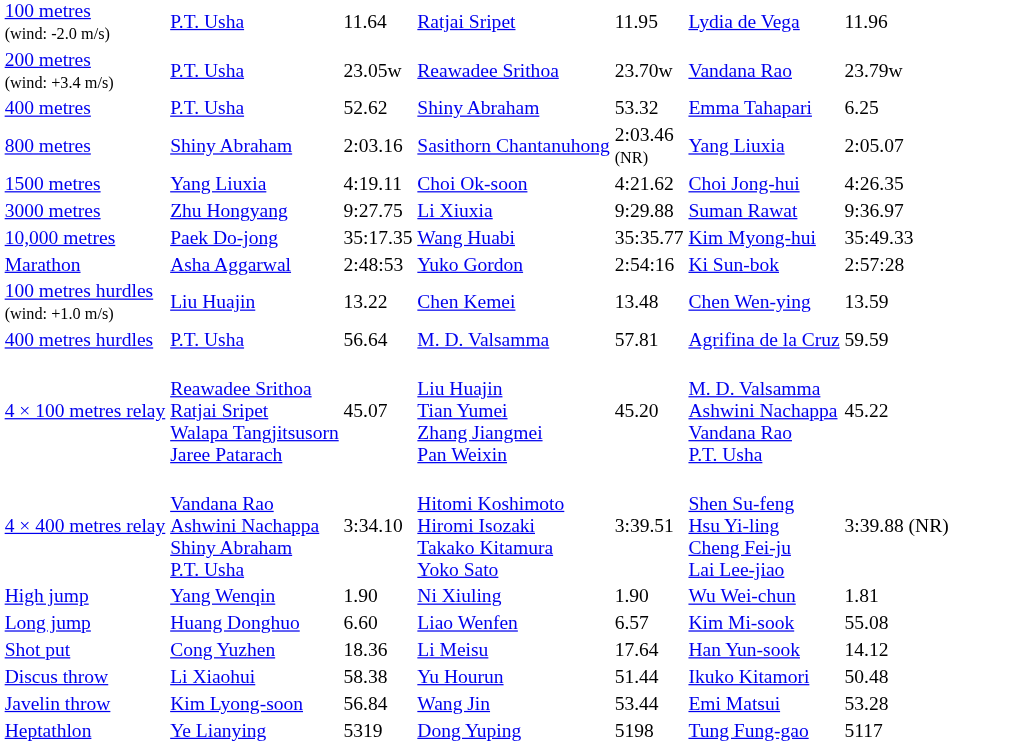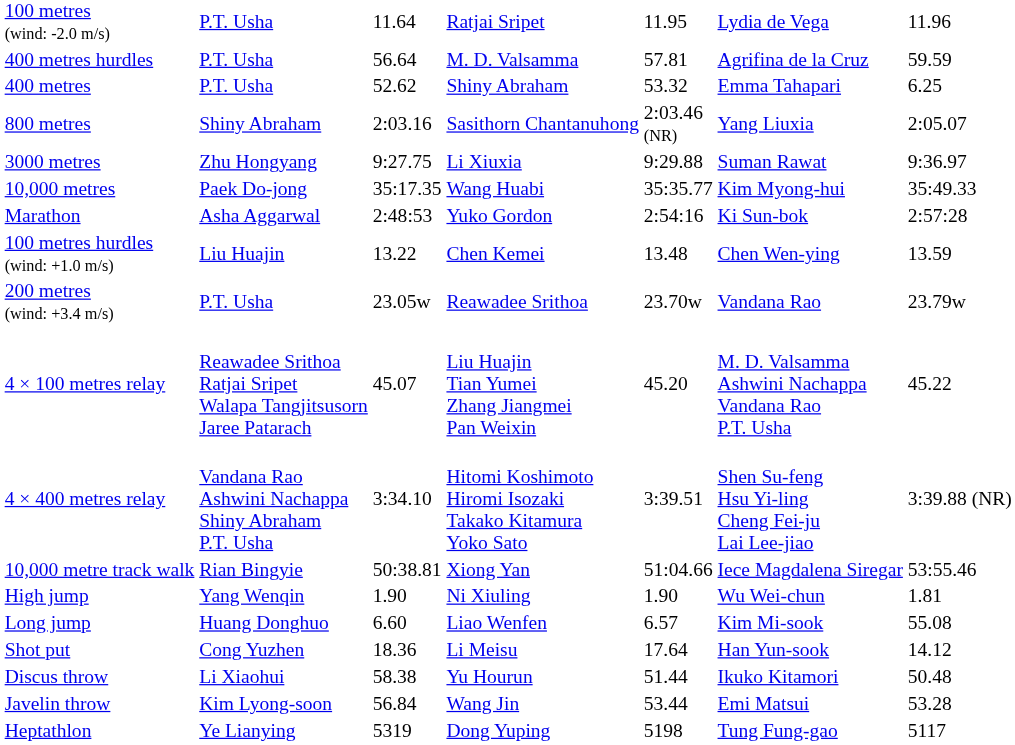 <table>
 <tr>
 <td><a href='#'>100 metres</a><br><small>(wind: -2.0 m/s)</small></td>
 <td><a href='#'>P.T. Usha</a><br> </td>
 <td>11.64</td>
 <td><a href='#'>Ratjai Sripet</a><br> </td>
 <td>11.95</td>
 <td><a href='#'>Lydia de Vega</a><br> </td>
 <td>11.96</td>
 </tr>
 <tr>
-<td><a href='#'>200 metres</a><br><small>(wind: +3.4 m/s)</small></td>
+<td><a href='#'>400 metres hurdles</a></td>
 <td><a href='#'>P.T. Usha</a><br> </td>
-<td>23.05w</td>
-<td><a href='#'>Reawadee Srithoa</a><br> </td>
-<td>23.70w</td>
-<td><a href='#'>Vandana Rao</a><br> </td>
-<td>23.79w</td>
+<td>56.64</td>
+<td><a href='#'>M. D. Valsamma</a><br> </td>
+<td>57.81</td>
+<td><a href='#'>Agrifina de la Cruz</a><br> </td>
+<td>59.59</td>
 </tr>
 <tr>
 <td><a href='#'>400 metres</a></td>
 <td><a href='#'>P.T. Usha</a><br> </td>
 <td>52.62</td>
 <td><a href='#'>Shiny Abraham</a><br> </td>
 <td>53.32</td>
 <td><a href='#'>Emma Tahapari</a><br> </td>
 <td>6.25</td>
 </tr>
 <tr>
 <td><a href='#'>800 metres</a></td>
 <td><a href='#'>Shiny Abraham</a><br> </td>
 <td>2:03.16</td>
 <td><a href='#'>Sasithorn Chantanuhong</a><br> </td>
 <td>2:03.46<br> <small>(NR)</small></td>
 <td><a href='#'>Yang Liuxia</a><br> </td>
 <td>2:05.07</td>
-</tr>
-<tr>
-<td><a href='#'>1500 metres</a></td>
-<td><a href='#'>Yang Liuxia</a><br> </td>
-<td>4:19.11</td>
-<td><a href='#'>Choi Ok-soon</a><br> </td>
-<td>4:21.62</td>
-<td><a href='#'>Choi Jong-hui</a><br> </td>
-<td>4:26.35</td>
 </tr>
 <tr>
 <td><a href='#'>3000 metres</a></td>
 <td><a href='#'>Zhu Hongyang</a><br> </td>
 <td>9:27.75</td>
 <td><a href='#'>Li Xiuxia</a><br> </td>
 <td>9:29.88</td>
 <td><a href='#'>Suman Rawat</a><br> </td>
 <td>9:36.97</td>
 </tr>
 <tr>
 <td><a href='#'>10,000 metres</a></td>
 <td><a href='#'>Paek Do-jong</a><br> </td>
 <td>35:17.35</td>
 <td><a href='#'>Wang Huabi</a><br> </td>
 <td>35:35.77</td>
 <td><a href='#'>Kim Myong-hui</a><br> </td>
 <td>35:49.33</td>
 </tr>
 <tr>
 <td><a href='#'>Marathon</a></td>
 <td><a href='#'>Asha Aggarwal</a><br> </td>
 <td>2:48:53</td>
 <td><a href='#'>Yuko Gordon</a><br> </td>
 <td>2:54:16</td>
 <td><a href='#'>Ki Sun-bok</a><br> </td>
 <td>2:57:28</td>
 </tr>
 <tr>
 <td><a href='#'>100 metres hurdles</a><br><small>(wind: +1.0 m/s)</small></td>
 <td><a href='#'>Liu Huajin</a><br> </td>
 <td>13.22</td>
 <td><a href='#'>Chen Kemei</a><br> </td>
 <td>13.48</td>
 <td><a href='#'>Chen Wen-ying</a><br> </td>
 <td>13.59</td>
 </tr>
 <tr>
-<td><a href='#'>400 metres hurdles</a></td>
+<td><a href='#'>200 metres</a><br><small>(wind: +3.4 m/s)</small></td>
 <td><a href='#'>P.T. Usha</a><br> </td>
-<td>56.64</td>
-<td><a href='#'>M. D. Valsamma</a><br> </td>
-<td>57.81</td>
-<td><a href='#'>Agrifina de la Cruz</a><br> </td>
-<td>59.59</td>
+<td>23.05w</td>
+<td><a href='#'>Reawadee Srithoa</a><br> </td>
+<td>23.70w</td>
+<td><a href='#'>Vandana Rao</a><br> </td>
+<td>23.79w</td>
 </tr>
 <tr>
 <td><a href='#'>4 × 100 metres relay</a></td>
 <td><br><a href='#'>Reawadee Srithoa</a><br><a href='#'>Ratjai Sripet</a><br><a href='#'>Walapa Tangjitsusorn</a><br><a href='#'>Jaree Patarach</a></td>
 <td>45.07</td>
 <td><br><a href='#'>Liu Huajin</a><br><a href='#'>Tian Yumei</a><br><a href='#'>Zhang Jiangmei</a><br><a href='#'>Pan Weixin</a></td>
 <td>45.20</td>
 <td><br><a href='#'>M. D. Valsamma</a><br><a href='#'>Ashwini Nachappa</a><br><a href='#'>Vandana Rao</a><br><a href='#'>P.T. Usha</a></td>
 <td>45.22</td>
 </tr>
 <tr>
 <td><a href='#'>4 × 400 metres relay</a></td>
 <td><br><a href='#'>Vandana Rao</a><br><a href='#'>Ashwini Nachappa</a><br><a href='#'>Shiny Abraham</a><br><a href='#'>P.T. Usha</a></td>
 <td>3:34.10</td>
 <td><br><a href='#'>Hitomi Koshimoto</a><br><a href='#'>Hiromi Isozaki</a><br><a href='#'>Takako Kitamura</a><br><a href='#'>Yoko Sato</a></td>
 <td>3:39.51</td>
 <td><br><a href='#'>Shen Su-feng</a><br><a href='#'>Hsu Yi-ling</a><br><a href='#'>Cheng Fei-ju</a><br><a href='#'>Lai Lee-jiao</a></td>
 <td>3:39.88 (NR)</td>
+</tr>
+<tr>
+<td><a href='#'>10,000 metre track walk</a></td>
+<td><a href='#'>Rian Bingyie</a><br> </td>
+<td>50:38.81</td>
+<td><a href='#'>Xiong Yan</a><br> </td>
+<td>51:04.66</td>
+<td><a href='#'>Iece Magdalena Siregar</a><br> </td>
+<td>53:55.46</td>
 </tr>
 <tr>
 <td><a href='#'>High jump</a></td>
 <td><a href='#'>Yang Wenqin</a><br> </td>
 <td>1.90</td>
 <td><a href='#'>Ni Xiuling</a><br> </td>
 <td>1.90</td>
 <td><a href='#'>Wu Wei-chun</a><br> </td>
 <td>1.81</td>
 </tr>
 <tr>
 <td><a href='#'>Long jump</a></td>
 <td><a href='#'>Huang Donghuo</a><br> </td>
 <td>6.60</td>
 <td><a href='#'>Liao Wenfen</a><br> </td>
 <td>6.57</td>
 <td><a href='#'>Kim Mi-sook</a><br> </td>
 <td>55.08</td>
 </tr>
 <tr>
 <td><a href='#'>Shot put</a></td>
 <td><a href='#'>Cong Yuzhen</a><br> </td>
 <td>18.36</td>
 <td><a href='#'>Li Meisu</a><br> </td>
 <td>17.64</td>
 <td><a href='#'>Han Yun-sook</a><br> </td>
 <td>14.12</td>
 </tr>
 <tr>
 <td><a href='#'>Discus throw</a></td>
 <td><a href='#'>Li Xiaohui</a><br> </td>
 <td>58.38</td>
 <td><a href='#'>Yu Hourun</a><br> </td>
 <td>51.44</td>
 <td><a href='#'>Ikuko Kitamori</a><br> </td>
 <td>50.48</td>
 </tr>
 <tr>
 <td><a href='#'>Javelin throw</a></td>
 <td><a href='#'>Kim Lyong-soon</a><br> </td>
 <td>56.84</td>
 <td><a href='#'>Wang Jin</a><br> </td>
 <td>53.44</td>
 <td><a href='#'>Emi Matsui</a><br> </td>
 <td>53.28</td>
 </tr>
 <tr>
 <td><a href='#'>Heptathlon</a></td>
 <td><a href='#'>Ye Lianying</a><br> </td>
 <td>5319</td>
 <td><a href='#'>Dong Yuping</a><br> </td>
 <td>5198</td>
 <td><a href='#'>Tung Fung-gao</a><br> </td>
 <td>5117</td>
 </tr>
 </table>
